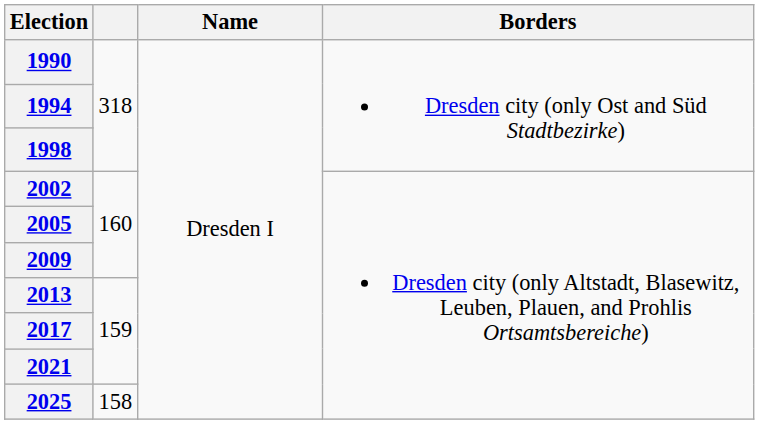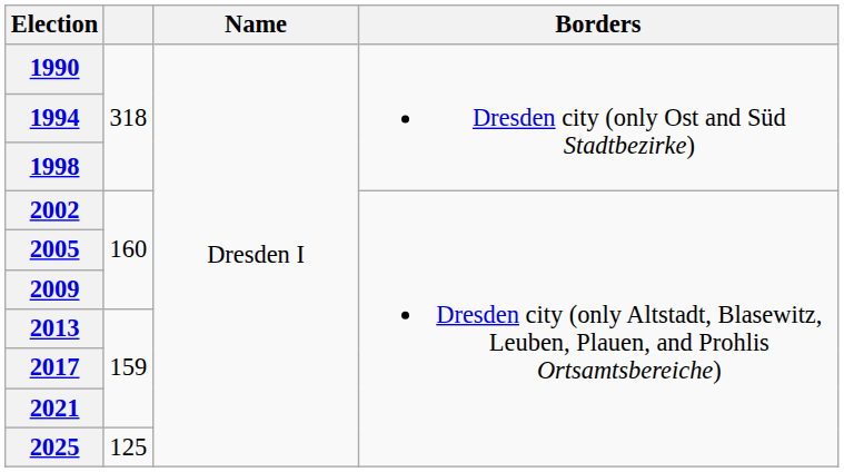 <table class=wikitable style="text-align:center">
 <tr>
 <th>Election</th>
 <th></th>
 <th width=125px>Name</th>
 <th width=300px>Borders</th>
 </tr>
 <tr>
 <th><a href='#'>1990</a></th>
 <td rowspan=3>318</td>
 <td rowspan=10>Dresden I</td>
 <td rowspan=3><br><ul><li><a href='#'>Dresden</a> city (only Ost and Süd <em>Stadtbezirke</em>)</li></ul></td>
 </tr>
 <tr>
 <th><a href='#'>1994</a></th>
 </tr>
 <tr>
 <th><a href='#'>1998</a></th>
 </tr>
 <tr>
 <th><a href='#'>2002</a></th>
 <td rowspan=3>160</td>
 <td rowspan=7><br><ul><li><a href='#'>Dresden</a> city (only Altstadt, Blasewitz, Leuben, Plauen, and Prohlis <em>Ortsamtsbereiche</em>)</li></ul></td>
 </tr>
 <tr>
 <th><a href='#'>2005</a></th>
 </tr>
 <tr>
 <th><a href='#'>2009</a></th>
 </tr>
 <tr>
 <th><a href='#'>2013</a></th>
 <td rowspan=3>159</td>
 </tr>
 <tr>
 <th><a href='#'>2017</a></th>
 </tr>
 <tr>
 <th><a href='#'>2021</a></th>
 </tr>
 <tr>
 <th><a href='#'>2025</a></th>
-<td>158</td>
+<td>125</td>
 </tr>
 </table>
